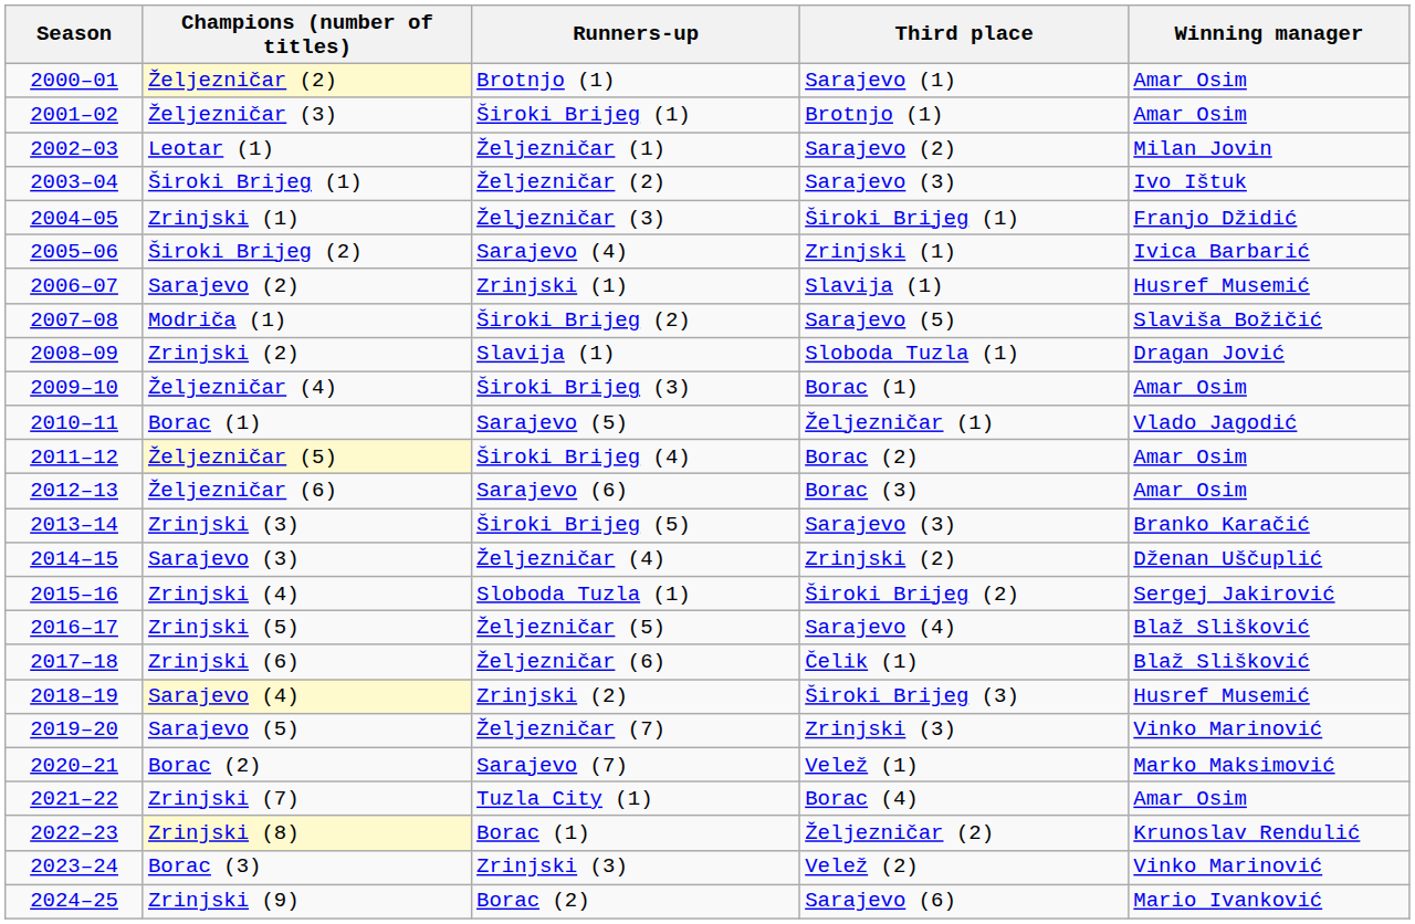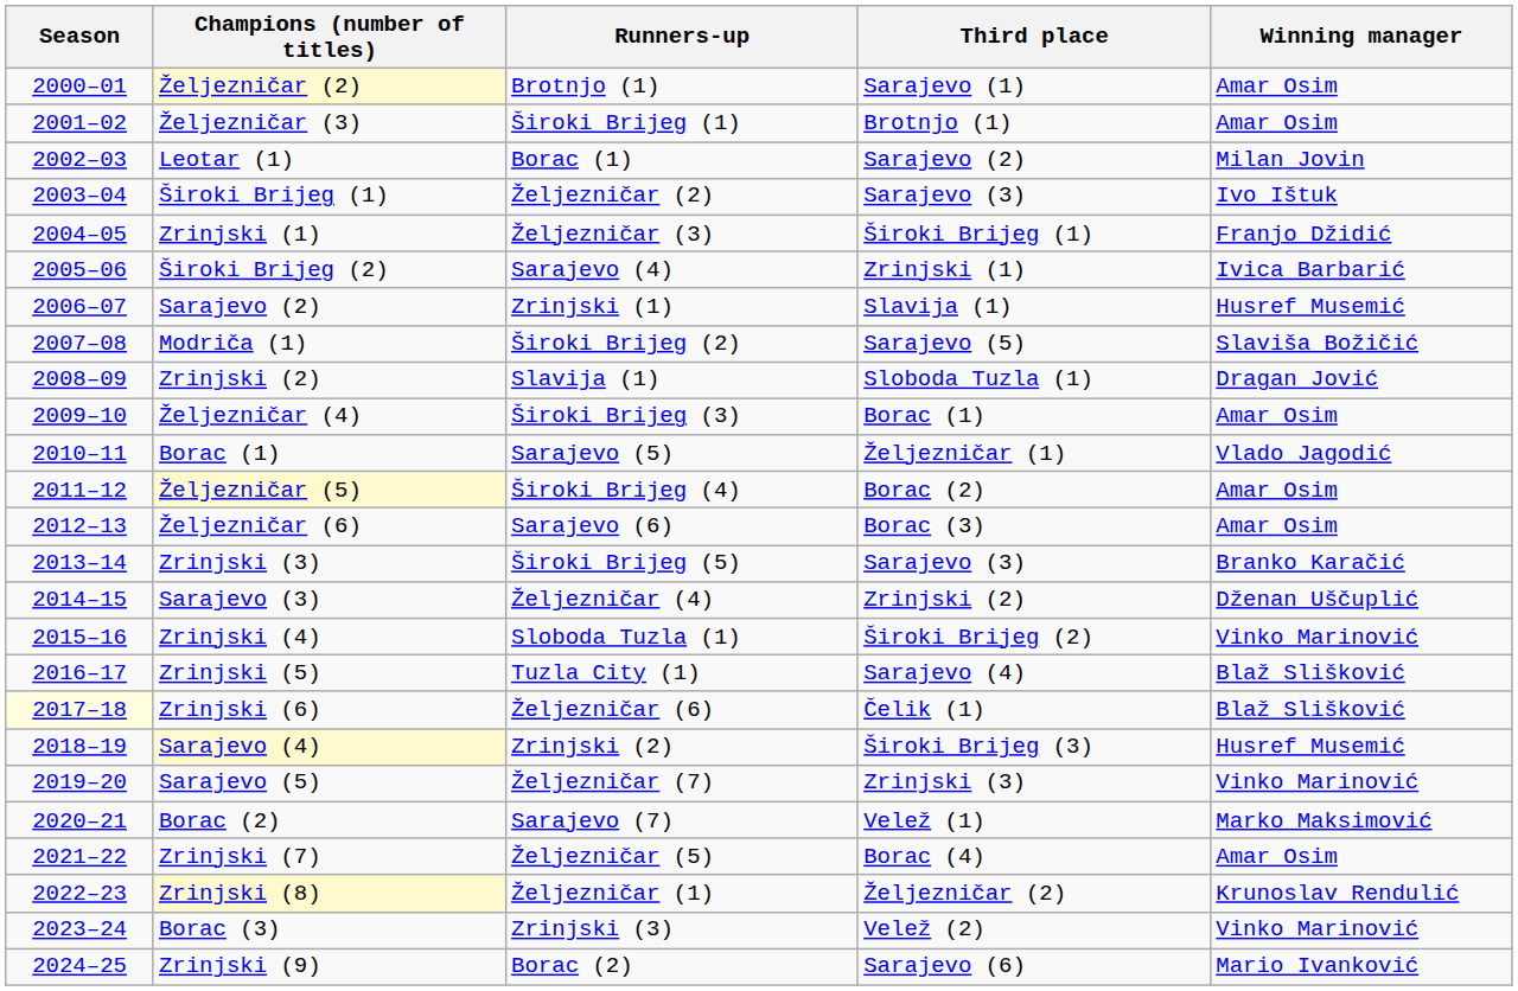 <table class="wikitable sortable">
 <tr>
 <th width="80">Season</th>
 <th width="200">Champions (number of titles)</th>
 <th width="200">Runners-up</th>
 <th width="200">Third place</th>
 <th width="170">Winning manager</th>
 </tr>
 <tr>
 <td align=center><a href='#'>2000–01</a></td>
 <td bgcolor="FFFACD"><a href='#'>Željezničar</a> (2)</td>
 <td><a href='#'>Brotnjo</a> (1)</td>
 <td><a href='#'>Sarajevo</a> (1)</td>
 <td data-sort-value="Osim, Amar"> <a href='#'>Amar Osim</a></td>
 </tr>
 <tr>
 <td align=center><a href='#'>2001–02</a></td>
 <td><a href='#'>Željezničar</a> (3)</td>
 <td><a href='#'>Široki Brijeg</a> (1)</td>
 <td><a href='#'>Brotnjo</a> (1)</td>
 <td data-sort-value="Osim, Amar"> <a href='#'>Amar Osim</a></td>
 </tr>
 <tr>
 <td align=center><a href='#'>2002–03</a></td>
 <td><a href='#'>Leotar</a> (1)</td>
-<td><a href='#'>Željezničar</a> (1)</td>
+<td><a href='#'>Borac</a> (1)</td>
 <td><a href='#'>Sarajevo</a> (2)</td>
 <td data-sort-value="Jovin, Milan"> <a href='#'>Milan Jovin</a></td>
 </tr>
 <tr>
 <td align=center><a href='#'>2003–04</a></td>
 <td><a href='#'>Široki Brijeg</a> (1)</td>
 <td><a href='#'>Željezničar</a> (2)</td>
 <td><a href='#'>Sarajevo</a> (3)</td>
 <td data-sort-value="Ištuk, Ivo"> <a href='#'>Ivo Ištuk</a></td>
 </tr>
 <tr>
 <td align=center><a href='#'>2004–05</a></td>
 <td><a href='#'>Zrinjski</a> (1)</td>
 <td><a href='#'>Željezničar</a> (3)</td>
 <td><a href='#'>Široki Brijeg</a> (1)</td>
 <td data-sort-value="Džidić, Franjo"> <a href='#'>Franjo Džidić</a></td>
 </tr>
 <tr>
 <td align=center><a href='#'>2005–06</a></td>
 <td><a href='#'>Široki Brijeg</a> (2)</td>
 <td><a href='#'>Sarajevo</a> (4)</td>
 <td><a href='#'>Zrinjski</a> (1)</td>
 <td data-sort-value="Barbarić, Ivica"> <a href='#'>Ivica Barbarić</a></td>
 </tr>
 <tr>
 <td align=center><a href='#'>2006–07</a></td>
 <td><a href='#'>Sarajevo</a> (2)</td>
 <td><a href='#'>Zrinjski</a> (1)</td>
 <td><a href='#'>Slavija</a> (1)</td>
 <td data-sort-value="Musemić, Husref"> <a href='#'>Husref Musemić</a></td>
 </tr>
 <tr>
 <td align=center><a href='#'>2007–08</a></td>
 <td><a href='#'>Modriča</a> (1)</td>
 <td><a href='#'>Široki Brijeg</a> (2)</td>
 <td><a href='#'>Sarajevo</a> (5)</td>
 <td data-sort-value="Božičić, Slaviša"> <a href='#'>Slaviša Božičić</a></td>
 </tr>
 <tr>
 <td align=center><a href='#'>2008–09</a></td>
 <td><a href='#'>Zrinjski</a> (2)</td>
 <td><a href='#'>Slavija</a> (1)</td>
 <td><a href='#'>Sloboda Tuzla</a> (1)</td>
 <td data-sort-value="Jović, Dragan"> <a href='#'>Dragan Jović</a></td>
 </tr>
 <tr>
 <td align=center><a href='#'>2009–10</a></td>
 <td><a href='#'>Željezničar</a> (4)</td>
 <td><a href='#'>Široki Brijeg</a> (3)</td>
 <td><a href='#'>Borac</a> (1)</td>
 <td data-sort-value="Osim, Amar"> <a href='#'>Amar Osim</a></td>
 </tr>
 <tr>
 <td align=center><a href='#'>2010–11</a></td>
 <td><a href='#'>Borac</a> (1)</td>
 <td><a href='#'>Sarajevo</a> (5)</td>
 <td><a href='#'>Željezničar</a> (1)</td>
 <td data-sort-value="Jagodić, Vlado"> <a href='#'>Vlado Jagodić</a></td>
 </tr>
 <tr>
 <td align=center><a href='#'>2011–12</a></td>
 <td bgcolor="FFFACD"><a href='#'>Željezničar</a> (5)</td>
 <td><a href='#'>Široki Brijeg</a> (4)</td>
 <td><a href='#'>Borac</a> (2)</td>
 <td data-sort-value="Osim, Amar"> <a href='#'>Amar Osim</a></td>
 </tr>
 <tr>
 <td align=center><a href='#'>2012–13</a></td>
 <td><a href='#'>Željezničar</a> (6)</td>
 <td><a href='#'>Sarajevo</a> (6)</td>
 <td><a href='#'>Borac</a> (3)</td>
 <td data-sort-value="Osim, Amar"> <a href='#'>Amar Osim</a></td>
 </tr>
 <tr>
 <td align=center><a href='#'>2013–14</a></td>
 <td><a href='#'>Zrinjski</a> (3)</td>
 <td><a href='#'>Široki Brijeg</a> (5)</td>
 <td><a href='#'>Sarajevo</a> (3)</td>
 <td data-sort-value="Karačić, Branko"> <a href='#'>Branko Karačić</a></td>
 </tr>
 <tr>
 <td align=center><a href='#'>2014–15</a></td>
 <td><a href='#'>Sarajevo</a> (3)</td>
 <td><a href='#'>Željezničar</a> (4)</td>
 <td><a href='#'>Zrinjski</a> (2)</td>
 <td data-sort-value="Uščuplić, Dženan"> <a href='#'>Dženan Uščuplić</a></td>
 </tr>
 <tr>
 <td align=center><a href='#'>2015–16</a></td>
 <td><a href='#'>Zrinjski</a> (4)</td>
 <td><a href='#'>Sloboda Tuzla</a> (1)</td>
 <td><a href='#'>Široki Brijeg</a> (2)</td>
-<td data-sort-value="Jakirović, Sergej"> <a href='#'>Sergej Jakirović</a></td>
+<td data-sort-value="Marinović, Vinko"> <a href='#'>Vinko Marinović</a></td>
 </tr>
 <tr>
 <td align=center><a href='#'>2016–17</a></td>
 <td><a href='#'>Zrinjski</a> (5)</td>
-<td><a href='#'>Željezničar</a> (5)</td>
+<td><a href='#'>Tuzla City</a> (1)</td>
 <td><a href='#'>Sarajevo</a> (4)</td>
 <td data-sort-value="Slišković, Blaž"> <a href='#'>Blaž Slišković</a></td>
 </tr>
 <tr>
-<td align=center><a href='#'>2017–18</a></td>
+<td align=center style="background: lightyellow;"><a href='#'>2017–18</a></td>
 <td><a href='#'>Zrinjski</a> (6)</td>
 <td><a href='#'>Željezničar</a> (6)</td>
 <td><a href='#'>Čelik</a> (1)</td>
 <td data-sort-value="Slišković, Blaž"> <a href='#'>Blaž Slišković</a></td>
 </tr>
 <tr>
 <td align=center><a href='#'>2018–19</a></td>
 <td bgcolor="FFFACD"><a href='#'>Sarajevo</a> (4)</td>
 <td><a href='#'>Zrinjski</a> (2)</td>
 <td><a href='#'>Široki Brijeg</a> (3)</td>
 <td data-sort-value="Musemić, Husref"> <a href='#'>Husref Musemić</a></td>
 </tr>
 <tr>
 <td align=center><a href='#'>2019–20</a></td>
 <td><a href='#'>Sarajevo</a> (5)</td>
 <td><a href='#'>Željezničar</a> (7)</td>
 <td><a href='#'>Zrinjski</a> (3)</td>
 <td data-sort-value="Marinović, Vinko"> <a href='#'>Vinko Marinović</a></td>
 </tr>
 <tr>
 <td align=center><a href='#'>2020–21</a></td>
 <td><a href='#'>Borac</a> (2)</td>
 <td><a href='#'>Sarajevo</a> (7)</td>
 <td><a href='#'>Velež</a> (1)</td>
 <td data-sort-value="Maksimović, Marko"> <a href='#'>Marko Maksimović</a></td>
 </tr>
 <tr>
 <td align=center><a href='#'>2021–22</a></td>
 <td><a href='#'>Zrinjski</a> (7)</td>
-<td><a href='#'>Tuzla City</a> (1)</td>
+<td><a href='#'>Željezničar</a> (5)</td>
 <td><a href='#'>Borac</a> (4)</td>
 <td data-sort-value="Osim, Amar"> <a href='#'>Amar Osim</a></td>
 </tr>
 <tr>
 <td align=center><a href='#'>2022–23</a></td>
 <td bgcolor="FFFACD"><a href='#'>Zrinjski</a> (8)</td>
-<td><a href='#'>Borac</a> (1)</td>
+<td><a href='#'>Željezničar</a> (1)</td>
 <td><a href='#'>Željezničar</a> (2)</td>
 <td data-sort-value="Rendulić, Krunoslav"> <a href='#'>Krunoslav Rendulić</a></td>
 </tr>
 <tr>
 <td align=center><a href='#'>2023–24</a></td>
 <td><a href='#'>Borac</a> (3)</td>
 <td><a href='#'>Zrinjski</a> (3)</td>
 <td><a href='#'>Velež</a> (2)</td>
 <td data-sort-value="Marinović, Vinko"> <a href='#'>Vinko Marinović</a></td>
 </tr>
 <tr>
 <td align=center><a href='#'>2024–25</a></td>
 <td><a href='#'>Zrinjski</a> (9)</td>
 <td><a href='#'>Borac</a> (2)</td>
 <td><a href='#'>Sarajevo</a> (6)</td>
 <td data-sort-value="Ivanković, Mario"> <a href='#'>Mario Ivanković</a></td>
 </tr>
 </table>
